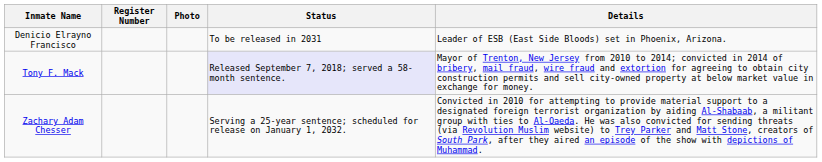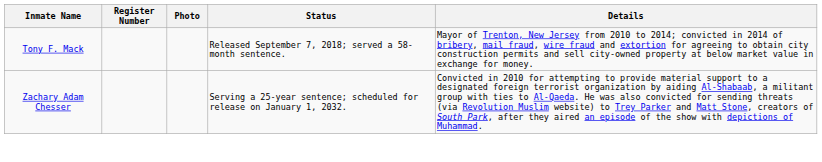 <table class="wikitable sortable">
 <tr>
 <th width=12%>Inmate Name</th>
 <th width=8%>Register Number</th>
 <th width=5%>Photo</th>
 <th width=28%>Status</th>
 <th width=52%>Details</th>
 </tr>
 <tr>
-<td style="text-align:center;">Denicio Elrayno Francisco</td>
-<td style="text-align:center;"></td>
-<td></td>
-<td>To be released in 2031</td>
-<td>Leader of ESB (East Side Bloods) set in Phoenix, Arizona.</td>
-</tr>
-<tr>
 <td style="text-align:center;"><a href='#'>Tony F. Mack</a></td>
 <td style="text-align:center;"></td>
 <td></td>
-<td style="background: lavender;">Released September 7, 2018; served a 58-month sentence.</td>
+<td>Released September 7, 2018; served a 58-month sentence.</td>
 <td>Mayor of <a href='#'>Trenton, New Jersey</a> from 2010 to 2014; convicted in 2014 of <a href='#'>bribery</a>, <a href='#'>mail fraud</a>, <a href='#'>wire fraud</a> and <a href='#'>extortion</a> for agreeing to obtain city construction permits and sell city-owned property at below market value in exchange for money.</td>
 </tr>
 <tr>
 <td style="text-align:center;"><a href='#'>Zachary Adam Chesser</a></td>
 <td style="text-align:center;"></td>
 <td></td>
 <td>Serving a 25-year sentence; scheduled for release on January 1, 2032.</td>
 <td>Convicted in 2010 for attempting to provide material support to a designated foreign terrorist organization by aiding <a href='#'>Al-Shabaab</a>, a militant group with ties to <a href='#'>Al-Qaeda</a>. He was also convicted for sending threats (via <a href='#'>Revolution Muslim</a> website) to <a href='#'>Trey Parker</a> and <a href='#'>Matt Stone</a>, creators of <em><a href='#'>South Park</a></em>, after they aired <a href='#'>an episode</a> of the show with <a href='#'>depictions of Muhammad</a>.</td>
 </tr>
 </table>
